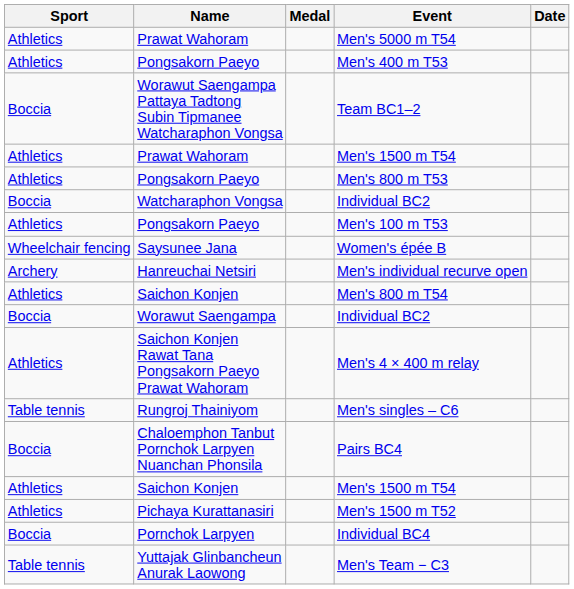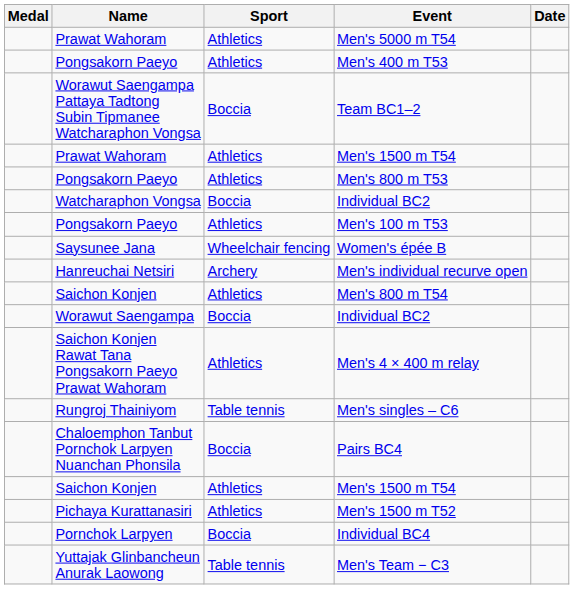 <table class="wikitable sortable" style="font-size: 95%">
 <tr>
+<th>Medal</th>
+<th>Name</th>
 <th>Sport</th>
-<th>Name</th>
-<th>Medal</th>
 <th>Event</th>
 <th>Date</th>
 </tr>
 <tr>
+<td></td>
+<td><a href='#'>Prawat Wahoram</a></td>
 <td><a href='#'>Athletics</a></td>
-<td><a href='#'>Prawat Wahoram</a></td>
-<td></td>
 <td><a href='#'>Men's 5000 m T54</a></td>
 <td></td>
 </tr>
 <tr>
+<td></td>
+<td><a href='#'>Pongsakorn Paeyo</a></td>
 <td><a href='#'>Athletics</a></td>
-<td><a href='#'>Pongsakorn Paeyo</a></td>
-<td></td>
 <td><a href='#'>Men's 400 m T53</a></td>
 <td></td>
 </tr>
 <tr>
+<td></td>
+<td><a href='#'>Worawut Saengampa</a> <br> <a href='#'>Pattaya Tadtong</a> <br> <a href='#'>Subin Tipmanee</a> <br> <a href='#'>Watcharaphon Vongsa</a></td>
 <td><a href='#'>Boccia</a></td>
-<td><a href='#'>Worawut Saengampa</a> <br> <a href='#'>Pattaya Tadtong</a> <br> <a href='#'>Subin Tipmanee</a> <br> <a href='#'>Watcharaphon Vongsa</a></td>
-<td></td>
 <td><a href='#'>Team BC1–2</a></td>
 <td></td>
 </tr>
 <tr>
+<td></td>
+<td><a href='#'>Prawat Wahoram</a></td>
 <td><a href='#'>Athletics</a></td>
-<td><a href='#'>Prawat Wahoram</a></td>
-<td></td>
 <td><a href='#'>Men's 1500 m T54</a></td>
 <td></td>
 </tr>
 <tr>
+<td></td>
+<td><a href='#'>Pongsakorn Paeyo</a></td>
 <td><a href='#'>Athletics</a></td>
-<td><a href='#'>Pongsakorn Paeyo</a></td>
-<td></td>
 <td><a href='#'>Men's 800 m T53</a></td>
 <td></td>
 </tr>
 <tr>
+<td></td>
+<td><a href='#'>Watcharaphon Vongsa</a></td>
 <td><a href='#'>Boccia</a></td>
-<td><a href='#'>Watcharaphon Vongsa</a></td>
-<td></td>
 <td><a href='#'>Individual BC2</a></td>
 <td></td>
 </tr>
 <tr>
+<td></td>
+<td><a href='#'>Pongsakorn Paeyo</a></td>
 <td><a href='#'>Athletics</a></td>
-<td><a href='#'>Pongsakorn Paeyo</a></td>
-<td></td>
 <td><a href='#'>Men's 100 m T53</a></td>
 <td></td>
 </tr>
 <tr>
+<td></td>
+<td><a href='#'>Saysunee Jana</a></td>
 <td><a href='#'>Wheelchair fencing</a></td>
-<td><a href='#'>Saysunee Jana</a></td>
-<td></td>
 <td><a href='#'>Women's épée B</a></td>
 <td></td>
 </tr>
 <tr>
+<td></td>
+<td><a href='#'>Hanreuchai Netsiri</a></td>
 <td><a href='#'>Archery</a></td>
-<td><a href='#'>Hanreuchai Netsiri</a></td>
-<td></td>
 <td><a href='#'>Men's individual recurve open</a></td>
 <td></td>
 </tr>
 <tr>
+<td></td>
+<td><a href='#'>Saichon Konjen</a></td>
 <td><a href='#'>Athletics</a></td>
-<td><a href='#'>Saichon Konjen</a></td>
-<td></td>
 <td><a href='#'>Men's 800 m T54</a></td>
 <td></td>
 </tr>
 <tr>
+<td></td>
+<td><a href='#'>Worawut Saengampa</a></td>
 <td><a href='#'>Boccia</a></td>
-<td><a href='#'>Worawut Saengampa</a></td>
-<td></td>
 <td><a href='#'>Individual BC2</a></td>
 <td></td>
 </tr>
 <tr>
+<td></td>
+<td><a href='#'>Saichon Konjen</a> <br> <a href='#'>Rawat Tana</a> <br> <a href='#'>Pongsakorn Paeyo</a> <br> <a href='#'>Prawat Wahoram</a></td>
 <td><a href='#'>Athletics</a></td>
-<td><a href='#'>Saichon Konjen</a> <br> <a href='#'>Rawat Tana</a> <br> <a href='#'>Pongsakorn Paeyo</a> <br> <a href='#'>Prawat Wahoram</a></td>
-<td></td>
 <td><a href='#'>Men's 4 × 400 m relay</a></td>
 <td></td>
 </tr>
 <tr>
+<td></td>
+<td><a href='#'>Rungroj Thainiyom</a></td>
 <td><a href='#'>Table tennis</a></td>
-<td><a href='#'>Rungroj Thainiyom</a></td>
-<td></td>
 <td><a href='#'>Men's singles – C6</a></td>
 <td></td>
 </tr>
 <tr>
+<td></td>
+<td><a href='#'>Chaloemphon Tanbut</a> <br> <a href='#'>Pornchok Larpyen</a> <br> <a href='#'>Nuanchan Phonsila</a></td>
 <td><a href='#'>Boccia</a></td>
-<td><a href='#'>Chaloemphon Tanbut</a> <br> <a href='#'>Pornchok Larpyen</a> <br> <a href='#'>Nuanchan Phonsila</a></td>
-<td></td>
 <td><a href='#'>Pairs BC4</a></td>
 <td></td>
 </tr>
 <tr>
+<td></td>
+<td><a href='#'>Saichon Konjen</a></td>
 <td><a href='#'>Athletics</a></td>
-<td><a href='#'>Saichon Konjen</a></td>
-<td></td>
 <td><a href='#'>Men's 1500 m T54</a></td>
 <td></td>
 </tr>
 <tr>
+<td></td>
+<td><a href='#'>Pichaya Kurattanasiri</a></td>
 <td><a href='#'>Athletics</a></td>
-<td><a href='#'>Pichaya Kurattanasiri</a></td>
-<td></td>
 <td><a href='#'>Men's 1500 m T52</a></td>
 <td></td>
 </tr>
 <tr>
+<td></td>
+<td><a href='#'>Pornchok Larpyen</a></td>
 <td><a href='#'>Boccia</a></td>
-<td><a href='#'>Pornchok Larpyen</a></td>
-<td></td>
 <td><a href='#'>Individual BC4</a></td>
 <td></td>
 </tr>
 <tr>
+<td></td>
+<td><a href='#'>Yuttajak Glinbancheun</a> <br> <a href='#'>Anurak Laowong</a></td>
 <td><a href='#'>Table tennis</a></td>
-<td><a href='#'>Yuttajak Glinbancheun</a> <br> <a href='#'>Anurak Laowong</a></td>
-<td></td>
 <td><a href='#'>Men's Team − C3</a></td>
 <td></td>
 </tr>
 </table>
